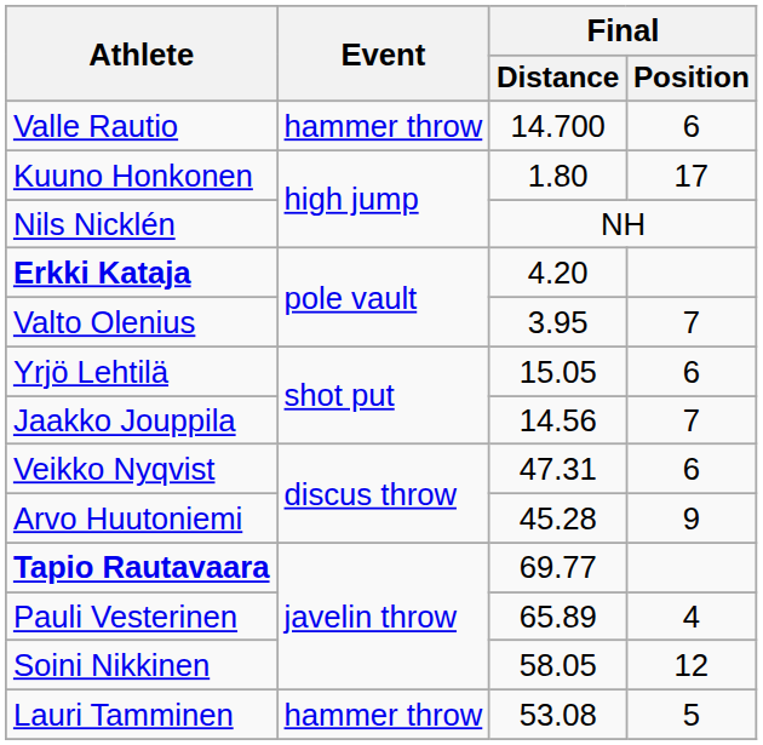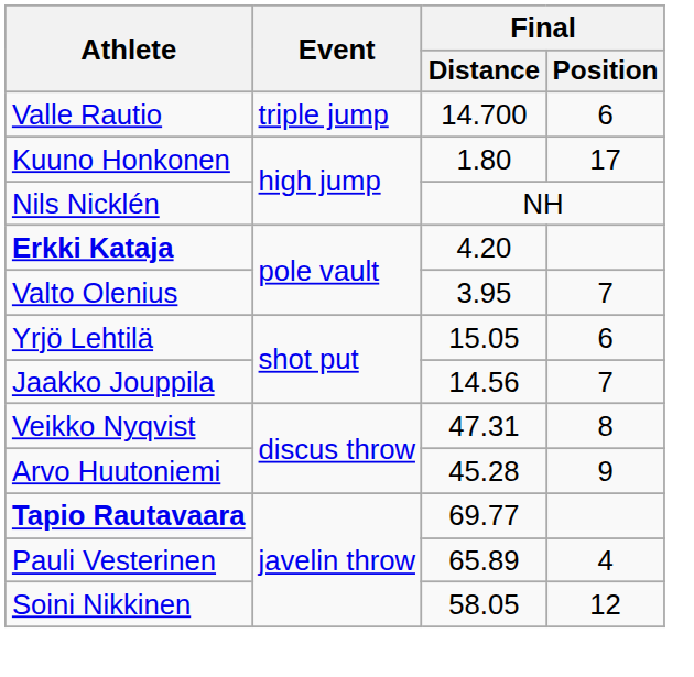 <table class=wikitable style="font-size:90%">
 <tr>
 <th rowspan=2>Athlete</th>
 <th rowspan=2>Event</th>
 <th colspan=2>Final</th>
 </tr>
 <tr style="font-size:95%">
 <th>Distance</th>
 <th>Position</th>
 </tr>
 <tr align=center>
 <td align=left><a href='#'>Valle Rautio</a></td>
-<td align=left><a href='#'>hammer throw</a></td>
+<td align=left><a href='#'>triple jump</a></td>
 <td>14.700</td>
 <td>6</td>
 </tr>
 <tr align=center>
 <td align=left><a href='#'>Kuuno Honkonen</a></td>
 <td align=left rowspan=2><a href='#'>high jump</a></td>
 <td>1.80</td>
 <td>17</td>
 </tr>
 <tr align=center>
 <td align=left><a href='#'>Nils Nicklén</a></td>
 <td colspan=2>NH</td>
 </tr>
 <tr align=center>
 <td align=left><strong><a href='#'>Erkki Kataja</a></strong></td>
 <td align=left rowspan=2><a href='#'>pole vault</a></td>
 <td>4.20</td>
 <td></td>
 </tr>
 <tr align=center>
 <td align=left><a href='#'>Valto Olenius</a></td>
 <td>3.95</td>
 <td>7</td>
 </tr>
 <tr align=center>
 <td align=left><a href='#'>Yrjö Lehtilä</a></td>
 <td align=left rowspan=2><a href='#'>shot put</a></td>
 <td>15.05</td>
 <td>6</td>
 </tr>
 <tr align=center>
 <td align=left><a href='#'>Jaakko Jouppila</a></td>
 <td>14.56</td>
 <td>7</td>
 </tr>
 <tr align=center>
 <td align=left><a href='#'>Veikko Nyqvist</a></td>
 <td align=left rowspan=2><a href='#'>discus throw</a></td>
 <td>47.31</td>
-<td>6</td>
+<td>8</td>
 </tr>
 <tr align=center>
 <td align=left><a href='#'>Arvo Huutoniemi</a></td>
 <td>45.28</td>
 <td>9</td>
 </tr>
 <tr align=center>
 <td align=left><strong><a href='#'>Tapio Rautavaara</a></strong></td>
 <td align=left rowspan=3><a href='#'>javelin throw</a></td>
 <td>69.77</td>
 <td></td>
 </tr>
 <tr align=center>
 <td align=left><a href='#'>Pauli Vesterinen</a></td>
 <td>65.89</td>
 <td>4</td>
 </tr>
 <tr align=center>
 <td align=left><a href='#'>Soini Nikkinen</a></td>
 <td>58.05</td>
 <td>12</td>
 </tr>
-<tr align=center>
-<td align=left><a href='#'>Lauri Tamminen</a></td>
-<td align=left><a href='#'>hammer throw</a></td>
-<td>53.08</td>
-<td>5</td>
-</tr>
 </table>
